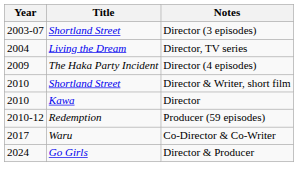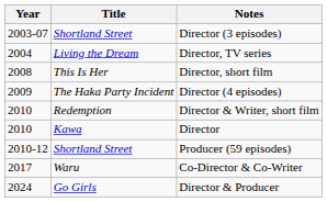 <table class="wikitable sortable">
 <tr>
 <th>Year</th>
 <th>Title</th>
 <th class="unsortable">Notes</th>
 </tr>
 <tr>
 <td>2003-07</td>
 <td><em><a href='#'>Shortland Street</a></em></td>
 <td>Director (3 episodes)</td>
 </tr>
 <tr>
 <td>2004</td>
 <td><em><a href='#'>Living the Dream</a></em></td>
 <td>Director, TV series</td>
 </tr>
 <tr>
+<td>2008</td>
+<td><em>This Is Her</em></td>
+<td>Director, short film</td>
+</tr>
+<tr>
 <td>2009</td>
 <td><em>The Haka Party Incident</em></td>
 <td>Director (4 episodes)</td>
 </tr>
 <tr>
 <td>2010</td>
-<td><em><a href='#'>Shortland Street</a></em></td>
+<td><em>Redemption</em></td>
 <td>Director & Writer, short film</td>
 </tr>
 <tr>
 <td>2010</td>
 <td><em><a href='#'>Kawa</a></em></td>
 <td>Director</td>
 </tr>
 <tr>
 <td>2010-12</td>
-<td><em>Redemption</em></td>
+<td><em><a href='#'>Shortland Street</a></em></td>
 <td>Producer (59 episodes)</td>
 </tr>
 <tr>
 <td>2017</td>
 <td><em>Waru</em></td>
 <td>Co-Director & Co-Writer</td>
 </tr>
 <tr>
 <td>2024</td>
 <td><em><a href='#'>Go Girls</a></em></td>
 <td>Director & Producer</td>
 </tr>
 </table>
